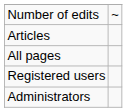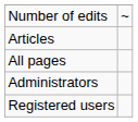 <table class="wikitable">
 <tr align=center>
 </tr>
 <tr>
 <td>Number of edits</td>
 <td>~</td>
 </tr>
 <tr>
 <td>Articles</td>
 <td></td>
 </tr>
 <tr>
 <td>All pages</td>
 <td></td>
 </tr>
 <tr>
+<td>Administrators</td>
+<td></td>
+</tr>
+<tr>
 <td>Registered users</td>
 <td></td>
 </tr>
-<tr>
-<td>Administrators</td>
-<td></td>
-</tr>
 </table>
